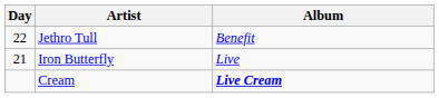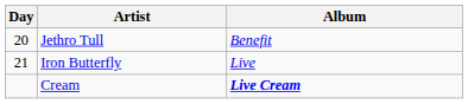 <table class="wikitable" border="1">
 <tr>
 <th>Day</th>
 <th width="200">Artist</th>
 <th width="250">Album</th>
 </tr>
 <tr>
-<td style="text-align:center;" rowspan="1">22</td>
+<td style="text-align:center;" rowspan="1">20</td>
 <td><a href='#'>Jethro Tull</a></td>
 <td><em><a href='#'>Benefit</a></em></td>
 </tr>
 <tr>
 <td style="text-align:center;" rowspan="1">21</td>
 <td><a href='#'>Iron Butterfly</a></td>
 <td><em><a href='#'>Live</a></em></td>
 </tr>
 <tr>
 <td></td>
 <td><a href='#'>Cream</a></td>
 <td><strong><em><a href='#'>Live Cream</a></em></strong></td>
 </tr>
 </table>
